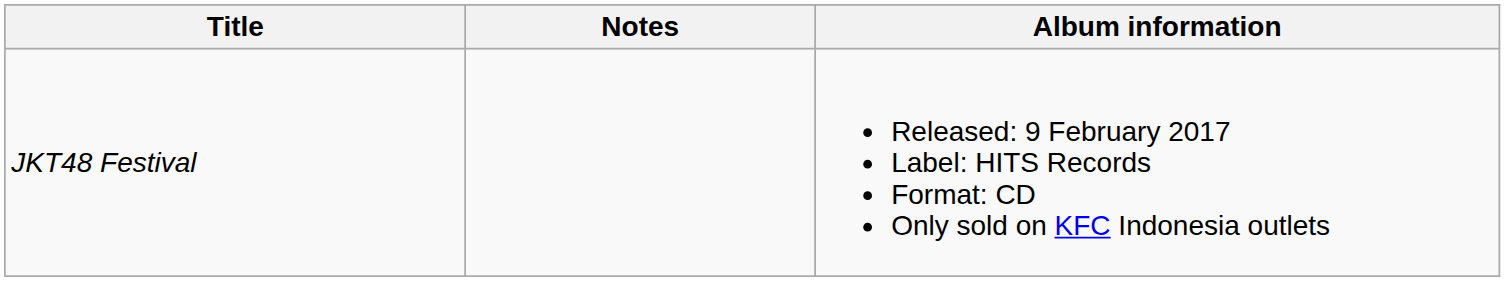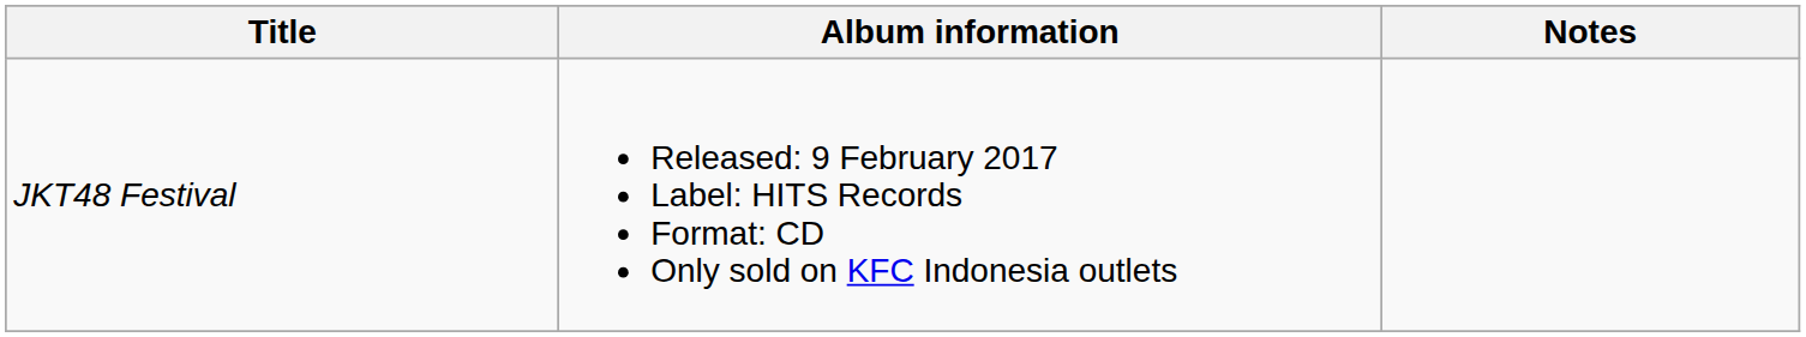 <table class="wikitable" align=center>
 <tr>
 <th style="width:16em;">Title</th>
+<th style="width:24em;">Album information</th>
 <th style="width:12em;">Notes</th>
-<th style="width:24em;">Album information</th>
 </tr>
 <tr>
 <td><em>JKT48 Festival</em></td>
+<td><br><ul><li>Released: 9 February 2017</li><li>Label: HITS Records</li><li>Format: CD</li><li>Only sold on <a href='#'>KFC</a> Indonesia outlets</li></ul></td>
 <td></td>
-<td><br><ul><li>Released: 9 February 2017</li><li>Label: HITS Records</li><li>Format: CD</li><li>Only sold on <a href='#'>KFC</a> Indonesia outlets</li></ul></td>
 </tr>
 </table>
